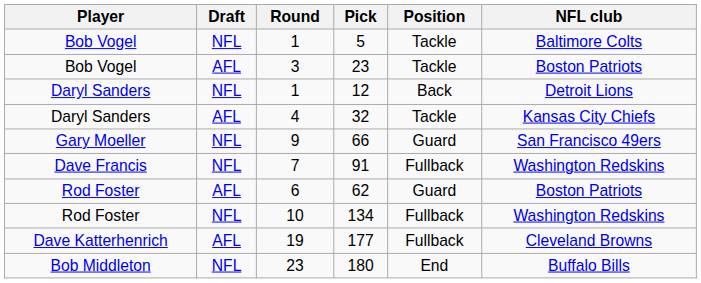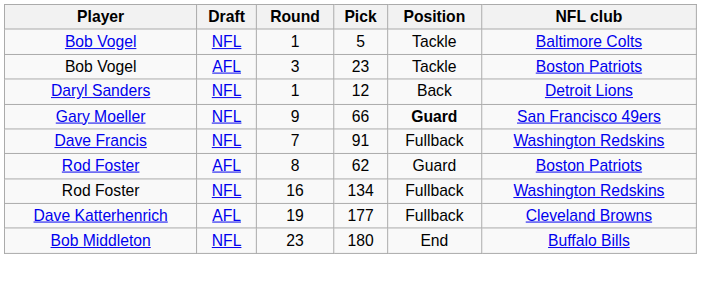 <table class="wikitable" width="80%">
 <tr>
 <th>Player</th>
 <th>Draft</th>
 <th>Round</th>
 <th>Pick</th>
 <th>Position</th>
 <th>NFL club</th>
 </tr>
 <tr align="center" bgcolor="">
 <td><a href='#'>Bob Vogel</a></td>
 <td><a href='#'>NFL</a></td>
 <td>1</td>
 <td>5</td>
 <td>Tackle</td>
 <td><a href='#'>Baltimore Colts</a></td>
 </tr>
 <tr align="center" bgcolor="">
 <td>Bob Vogel</td>
 <td><a href='#'>AFL</a></td>
 <td>3</td>
 <td>23</td>
 <td>Tackle</td>
 <td><a href='#'>Boston Patriots</a></td>
 </tr>
 <tr align="center" bgcolor="">
 <td><a href='#'>Daryl Sanders</a></td>
 <td><a href='#'>NFL</a></td>
 <td>1</td>
 <td>12</td>
 <td>Back</td>
 <td><a href='#'>Detroit Lions</a></td>
 </tr>
 <tr align="center" bgcolor="">
-<td>Daryl Sanders</td>
-<td><a href='#'>AFL</a></td>
-<td>4</td>
-<td>32</td>
-<td>Tackle</td>
-<td><a href='#'>Kansas City Chiefs</a></td>
-</tr>
-<tr align="center" bgcolor="">
 <td><a href='#'>Gary Moeller</a></td>
 <td><a href='#'>NFL</a></td>
 <td>9</td>
 <td>66</td>
-<td>Guard</td>
+<td><strong>Guard</strong></td>
 <td><a href='#'>San Francisco 49ers</a></td>
 </tr>
 <tr align="center" bgcolor="">
 <td><a href='#'>Dave Francis</a></td>
 <td><a href='#'>NFL</a></td>
 <td>7</td>
 <td>91</td>
 <td>Fullback</td>
 <td><a href='#'>Washington Redskins</a></td>
 </tr>
 <tr align="center" bgcolor="">
 <td><a href='#'>Rod Foster</a></td>
 <td><a href='#'>AFL</a></td>
-<td>6</td>
+<td>8</td>
 <td>62</td>
 <td>Guard</td>
 <td><a href='#'>Boston Patriots</a></td>
 </tr>
 <tr align="center" bgcolor="">
 <td>Rod Foster</td>
 <td><a href='#'>NFL</a></td>
-<td>10</td>
+<td>16</td>
 <td>134</td>
 <td>Fullback</td>
 <td><a href='#'>Washington Redskins</a></td>
 </tr>
 <tr align="center" bgcolor="">
 <td><a href='#'>Dave Katterhenrich</a></td>
 <td><a href='#'>AFL</a></td>
 <td>19</td>
 <td>177</td>
 <td>Fullback</td>
 <td><a href='#'>Cleveland Browns</a></td>
 </tr>
 <tr align="center" bgcolor="">
 <td><a href='#'>Bob Middleton</a></td>
 <td><a href='#'>NFL</a></td>
 <td>23</td>
 <td>180</td>
 <td>End</td>
 <td><a href='#'>Buffalo Bills</a></td>
 </tr>
 </table>
